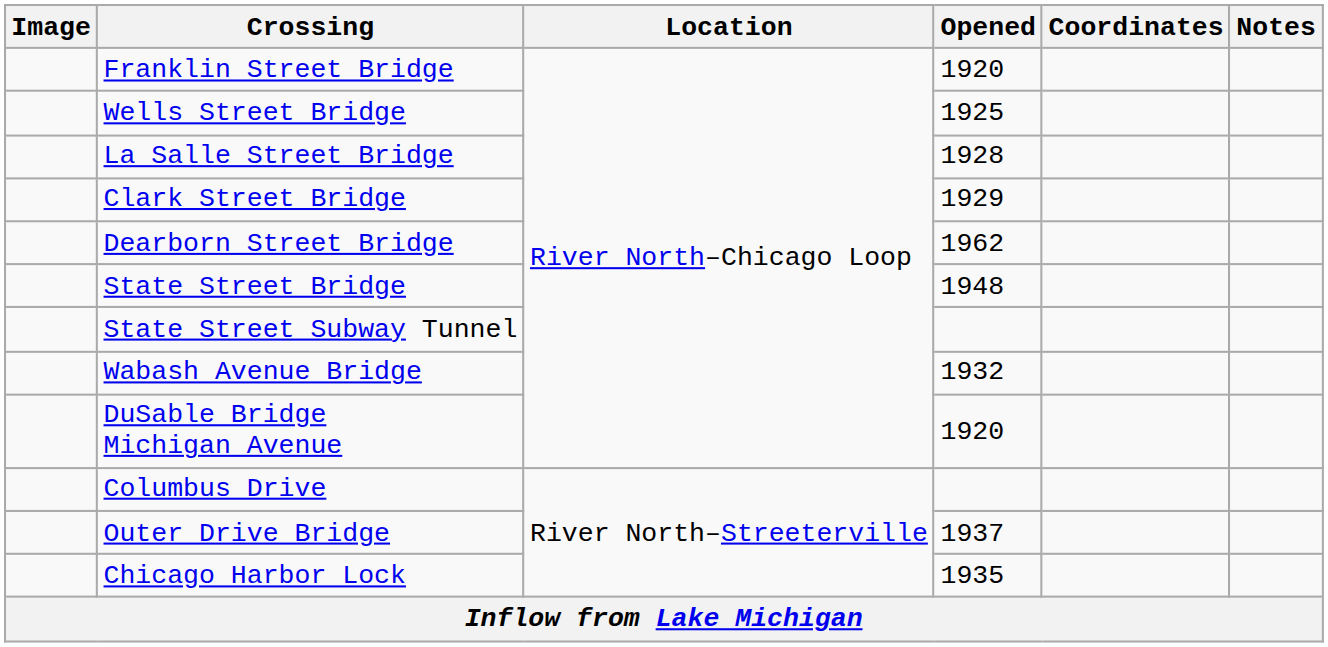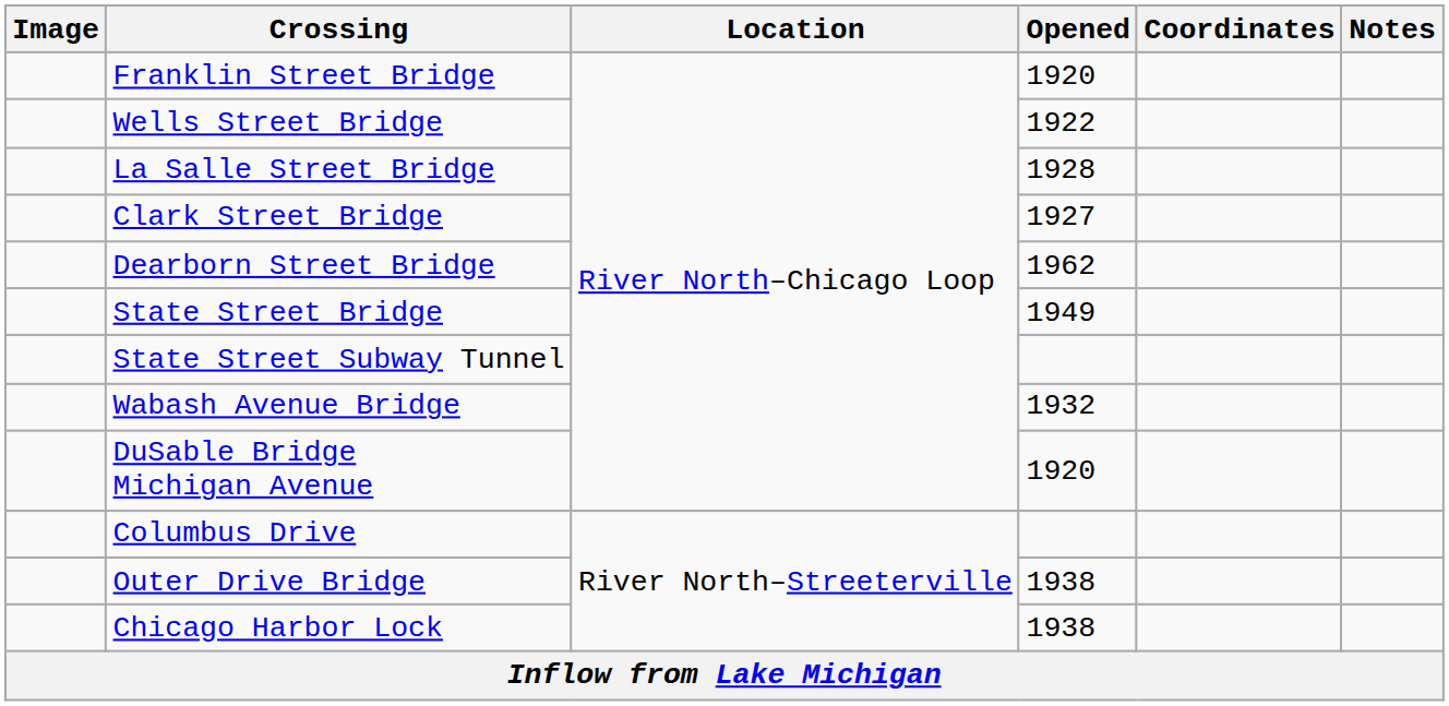 <table class="wikitable">
 <tr>
 <th>Image</th>
 <th>Crossing</th>
 <th>Location</th>
 <th>Opened</th>
 <th>Coordinates</th>
 <th>Notes</th>
 </tr>
 <tr>
 <td></td>
 <td><a href='#'>Franklin Street Bridge</a></td>
 <td rowspan="9"><a href='#'>River North</a>–Chicago Loop</td>
 <td>1920</td>
 <td></td>
 <td></td>
 </tr>
 <tr>
 <td></td>
 <td><a href='#'>Wells Street Bridge</a></td>
-<td>1925</td>
+<td>1922</td>
 <td></td>
 <td></td>
 </tr>
 <tr>
 <td></td>
 <td><a href='#'>La Salle Street Bridge</a></td>
 <td>1928</td>
 <td></td>
 <td></td>
 </tr>
 <tr>
 <td></td>
 <td><a href='#'>Clark Street Bridge</a></td>
-<td>1929</td>
+<td>1927</td>
 <td></td>
 <td></td>
 </tr>
 <tr>
 <td></td>
 <td><a href='#'>Dearborn Street Bridge</a></td>
 <td>1962</td>
 <td></td>
 <td></td>
 </tr>
 <tr>
 <td></td>
 <td><a href='#'>State Street Bridge</a></td>
-<td>1948</td>
+<td>1949</td>
 <td></td>
 <td></td>
 </tr>
 <tr>
 <td></td>
 <td><a href='#'>State Street Subway</a> Tunnel</td>
 <td></td>
 <td></td>
 <td></td>
 </tr>
 <tr>
 <td></td>
 <td><a href='#'>Wabash Avenue Bridge</a></td>
 <td>1932</td>
 <td></td>
 <td></td>
 </tr>
 <tr>
 <td></td>
 <td><a href='#'>DuSable Bridge</a><br><a href='#'>Michigan Avenue</a></td>
 <td>1920</td>
 <td></td>
 <td></td>
 </tr>
 <tr>
 <td></td>
 <td><a href='#'>Columbus Drive</a></td>
 <td rowspan="3">River North–<a href='#'>Streeterville</a></td>
 <td></td>
 <td></td>
 <td></td>
 </tr>
 <tr>
 <td></td>
 <td><a href='#'>Outer Drive Bridge</a><br></td>
-<td>1937</td>
+<td>1938</td>
 <td></td>
 <td></td>
 </tr>
 <tr>
 <td></td>
 <td><a href='#'>Chicago Harbor Lock</a></td>
-<td>1935</td>
+<td>1938</td>
 <td></td>
 <td></td>
 </tr>
 <tr>
 <th colspan="6"><em>Inflow from <a href='#'>Lake Michigan</a></em></th>
 </tr>
 </table>
